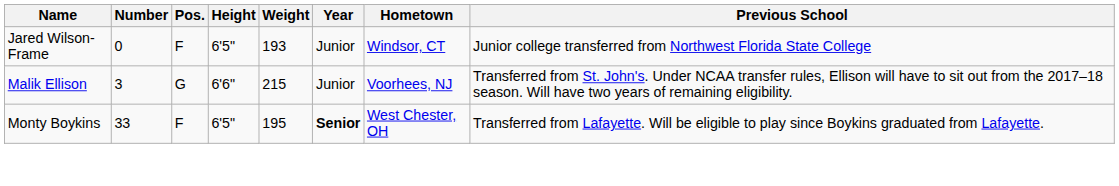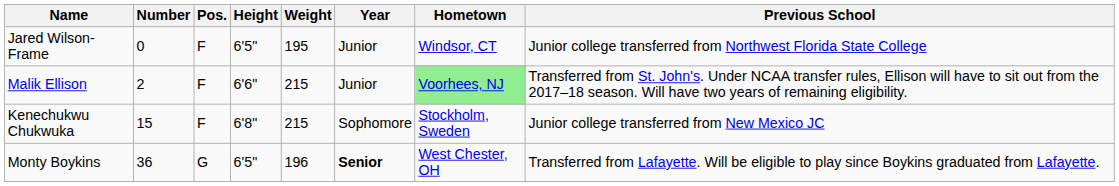 <table class="wikitable sortable" border="1">
 <tr>
 <th>Name</th>
 <th>Number</th>
 <th>Pos.</th>
 <th>Height</th>
 <th>Weight</th>
 <th>Year</th>
 <th>Hometown</th>
 <th class="unsortable">Previous School</th>
 </tr>
 <tr>
 <td>Jared Wilson-Frame</td>
 <td>0</td>
 <td>F</td>
 <td>6'5"</td>
-<td>193</td>
+<td>195</td>
 <td>Junior</td>
 <td><a href='#'>Windsor, CT</a></td>
 <td>Junior college transferred from <a href='#'>Northwest Florida State College</a></td>
 </tr>
 <tr>
 <td><a href='#'>Malik Ellison</a></td>
-<td>3</td>
-<td>G</td>
+<td>2</td>
+<td>F</td>
 <td>6'6"</td>
 <td>215</td>
 <td>Junior</td>
-<td><a href='#'>Voorhees, NJ</a></td>
+<td style="background: lightgreen;"><a href='#'>Voorhees, NJ</a></td>
 <td>Transferred from <a href='#'>St. John's</a>. Under NCAA transfer rules, Ellison will have to sit out from the 2017–18 season. Will have two years of remaining eligibility.</td>
 </tr>
 <tr>
+<td>Kenechukwu Chukwuka</td>
+<td>15</td>
+<td>F</td>
+<td>6'8"</td>
+<td>215</td>
+<td>Sophomore</td>
+<td><a href='#'>Stockholm, Sweden</a></td>
+<td>Junior college transferred from <a href='#'>New Mexico JC</a></td>
+</tr>
+<tr>
 <td>Monty Boykins</td>
-<td>33</td>
-<td>F</td>
+<td>36</td>
+<td>G</td>
 <td>6'5"</td>
-<td>195</td>
+<td>196</td>
 <td><strong> Senior</strong></td>
 <td><a href='#'>West Chester, OH</a></td>
 <td>Transferred from <a href='#'>Lafayette</a>. Will be eligible to play since Boykins graduated from <a href='#'>Lafayette</a>.</td>
 </tr>
 </table>
